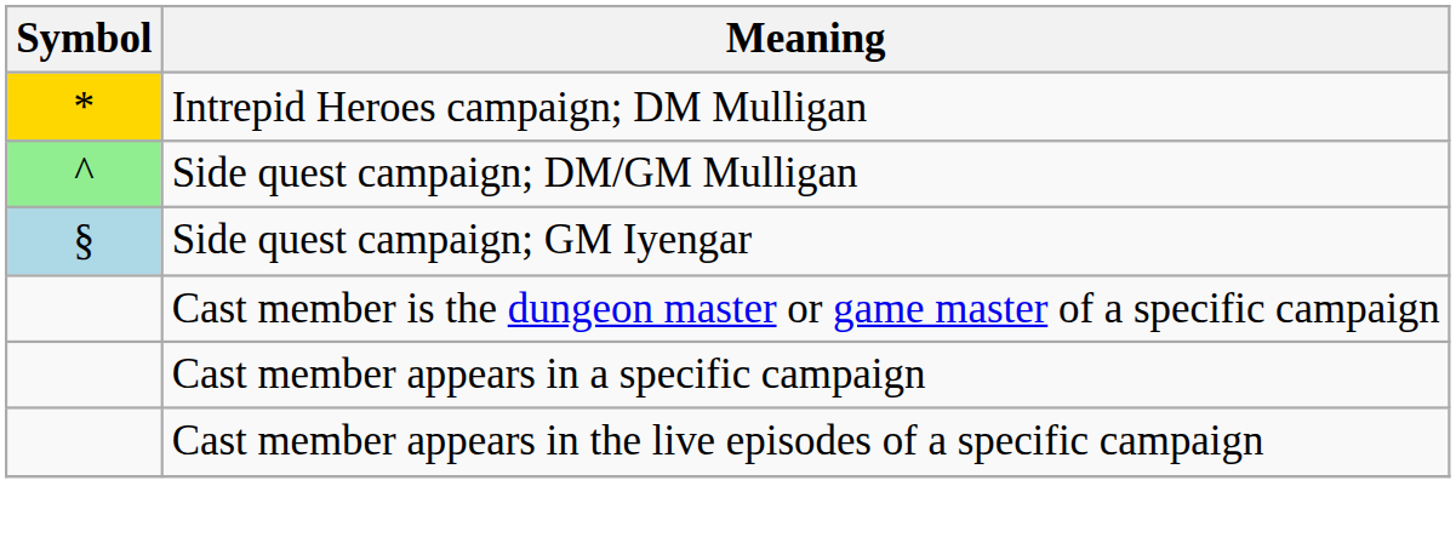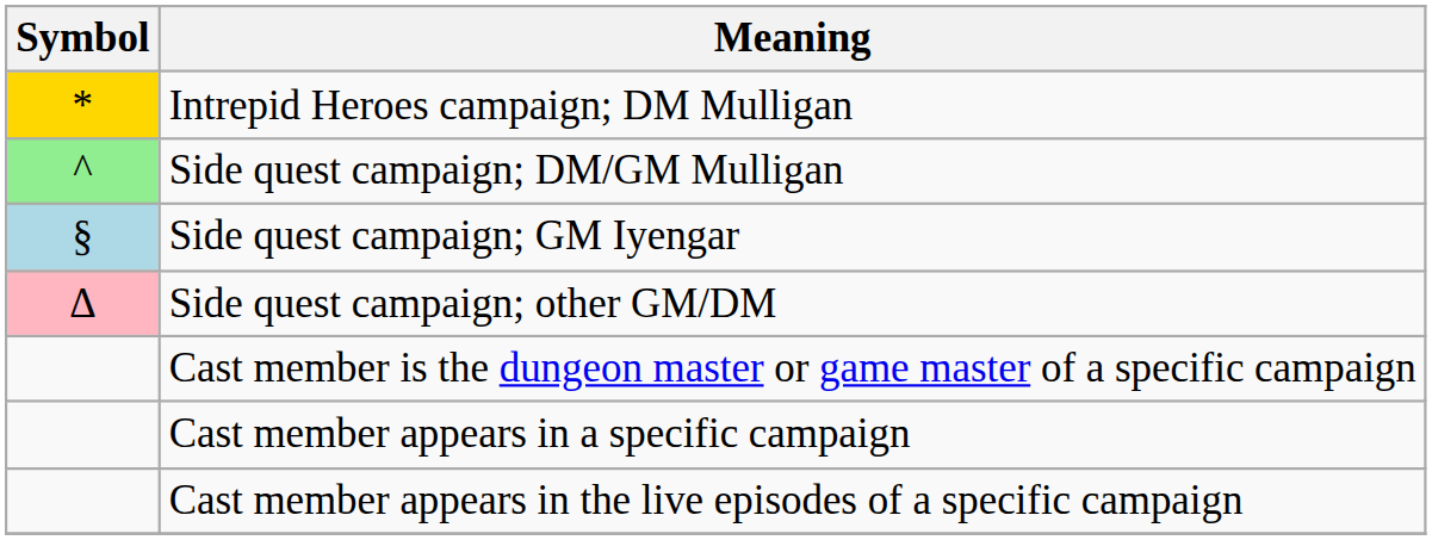 <table class="wikitable plainrowheaders" border="1">
 <tr>
 <th scope="col">Symbol</th>
 <th scope="col">Meaning</th>
 </tr>
 <tr>
 <td style="background-color:gold;text-align:center;">*</td>
 <td>Intrepid Heroes campaign; DM Mulligan</td>
 </tr>
 <tr>
 <td style="background-color:lightgreen;text-align:center;">^</td>
 <td>Side quest campaign; DM/GM Mulligan</td>
 </tr>
 <tr>
 <td style="background-color:lightblue;text-align:center;">§</td>
 <td>Side quest campaign; GM Iyengar</td>
 </tr>
 <tr>
+<td style="background-color:lightpink;text-align:center;">Δ</td>
+<td>Side quest campaign; other GM/DM</td>
+</tr>
+<tr>
 <td></td>
 <td>Cast member is the <a href='#'>dungeon master</a> or <a href='#'>game master</a> of a specific campaign</td>
 </tr>
 <tr>
 <td></td>
 <td>Cast member appears in a specific campaign</td>
 </tr>
 <tr>
 <td></td>
 <td>Cast member appears in the live episodes of a specific campaign</td>
 </tr>
 <tr>
 </tr>
 </table>
